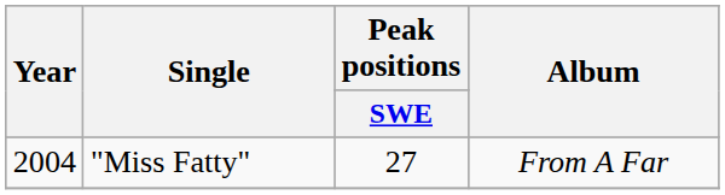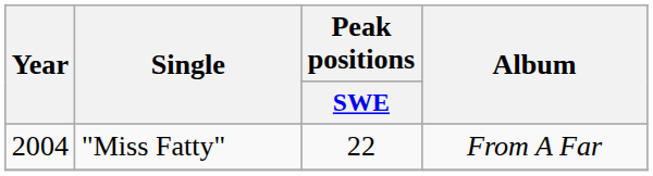 <table class="wikitable">
 <tr>
 <th align="center" rowspan="2" width="10">Year</th>
 <th align="center" rowspan="2" width="120">Single</th>
 <th align="center" colspan="1" width="20">Peak positions</th>
 <th align="center" rowspan="2" width="120">Album</th>
 </tr>
 <tr>
 <th scope="col" style="width:3em;font-size:90%;"><a href='#'>SWE</a><br></th>
 </tr>
 <tr>
 <td style="text-align:center;">2004</td>
 <td>"Miss Fatty"</td>
-<td style="text-align:center;">27</td>
+<td style="text-align:center;">22</td>
 <td style="text-align:center;"><em>From A Far</em></td>
 </tr>
 <tr>
 </tr>
 </table>
